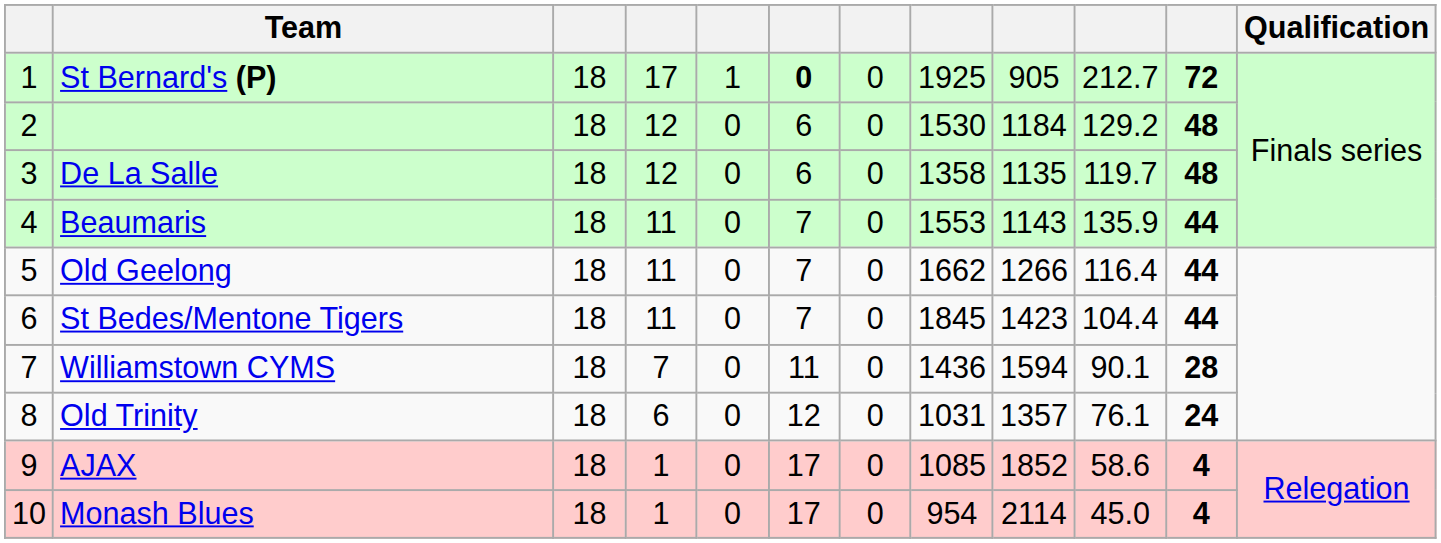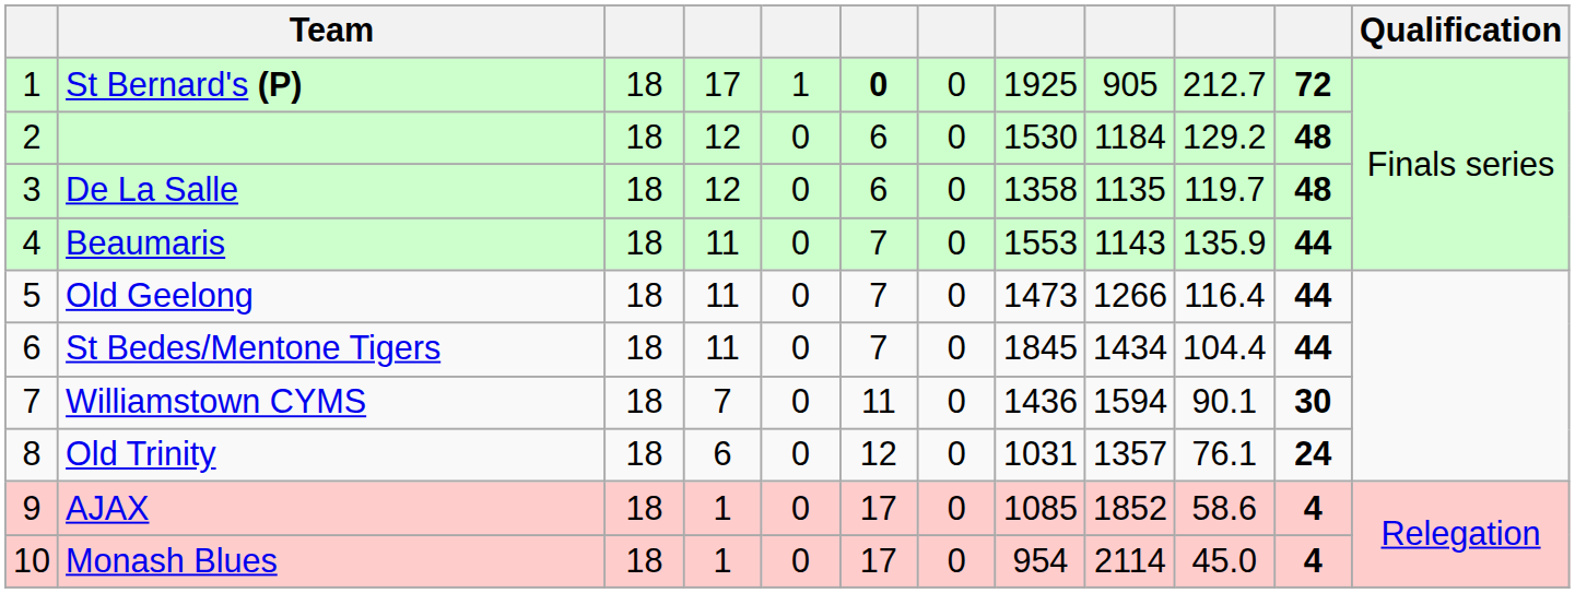 <table class="wikitable" style="text-align:center; margin-bottom:0">
 <tr>
 <th style="width:10px"></th>
 <th style="width:35%;">Team</th>
 <th style="width:30px;"></th>
 <th style="width:30px;"></th>
 <th style="width:30px;"></th>
 <th style="width:30px;"></th>
 <th style="width:30px;"></th>
 <th style="width:30px;"></th>
 <th style="width:30px;"></th>
 <th style="width:30px;"></th>
 <th style="width:30px;"></th>
 <th>Qualification</th>
 </tr>
 <tr style="background:#ccffcc;">
 <td>1</td>
 <td style="text-align:left;"><a href='#'>St Bernard's</a> <strong>(P)</strong></td>
 <td>18</td>
 <td>17</td>
 <td>1</td>
 <td><strong>0</strong></td>
 <td>0</td>
 <td>1925</td>
 <td>905</td>
 <td>212.7</td>
 <td><strong>72</strong></td>
 <td rowspan=4>Finals series</td>
 </tr>
 <tr style="background:#ccffcc;">
 <td>2</td>
 <td style="text-align:left;"></td>
 <td>18</td>
 <td>12</td>
 <td>0</td>
 <td>6</td>
 <td>0</td>
 <td>1530</td>
 <td>1184</td>
 <td>129.2</td>
 <td><strong>48</strong></td>
 </tr>
 <tr style="background:#ccffcc;">
 <td>3</td>
 <td style="text-align:left;"><a href='#'>De La Salle</a></td>
 <td>18</td>
 <td>12</td>
 <td>0</td>
 <td>6</td>
 <td>0</td>
 <td>1358</td>
 <td>1135</td>
 <td>119.7</td>
 <td><strong>48</strong></td>
 </tr>
 <tr style="background:#ccffcc;">
 <td>4</td>
 <td style="text-align:left;"><a href='#'>Beaumaris</a></td>
 <td>18</td>
 <td>11</td>
 <td>0</td>
 <td>7</td>
 <td>0</td>
 <td>1553</td>
 <td>1143</td>
 <td>135.9</td>
 <td><strong>44</strong></td>
 </tr>
 <tr>
 <td>5</td>
 <td style="text-align:left;"><a href='#'>Old Geelong</a></td>
 <td>18</td>
 <td>11</td>
 <td>0</td>
 <td>7</td>
 <td>0</td>
-<td>1662</td>
+<td>1473</td>
 <td>1266</td>
 <td>116.4</td>
 <td><strong>44</strong></td>
 </tr>
 <tr>
 <td>6</td>
 <td style="text-align:left;"><a href='#'>St Bedes/Mentone Tigers</a></td>
 <td>18</td>
 <td>11</td>
 <td>0</td>
 <td>7</td>
 <td>0</td>
 <td>1845</td>
-<td>1423</td>
+<td>1434</td>
 <td>104.4</td>
 <td><strong>44</strong></td>
 </tr>
 <tr>
 <td>7</td>
 <td style="text-align:left;"><a href='#'>Williamstown CYMS</a></td>
 <td>18</td>
 <td>7</td>
 <td>0</td>
 <td>11</td>
 <td>0</td>
 <td>1436</td>
 <td>1594</td>
 <td>90.1</td>
-<td><strong>28</strong></td>
+<td><strong>30</strong></td>
 </tr>
 <tr>
 <td>8</td>
 <td style="text-align:left;"><a href='#'>Old Trinity</a></td>
 <td>18</td>
 <td>6</td>
 <td>0</td>
 <td>12</td>
 <td>0</td>
 <td>1031</td>
 <td>1357</td>
 <td>76.1</td>
 <td><strong>24</strong></td>
 </tr>
 <tr style="background:#FFCCCC;">
 <td>9</td>
 <td style="text-align:left;"><a href='#'>AJAX</a></td>
 <td>18</td>
 <td>1</td>
 <td>0</td>
 <td>17</td>
 <td>0</td>
 <td>1085</td>
 <td>1852</td>
 <td>58.6</td>
 <td><strong>4</strong></td>
 <td rowspan=2><a href='#'>Relegation</a></td>
 </tr>
 <tr style="background:#FFCCCC;">
 <td>10</td>
 <td style="text-align:left;"><a href='#'>Monash Blues</a></td>
 <td>18</td>
 <td>1</td>
 <td>0</td>
 <td>17</td>
 <td>0</td>
 <td>954</td>
 <td>2114</td>
 <td>45.0</td>
 <td><strong>4</strong></td>
 </tr>
 </table>
